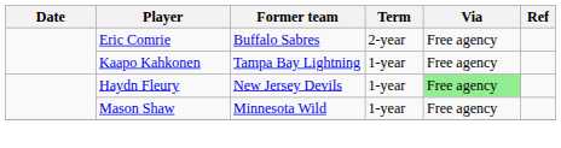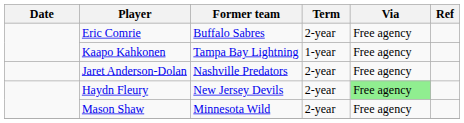 <table class="wikitable">
 <tr style="background:#ddd; text-align:center;">
 <th style="width: 10em;">Date</th>
 <th style="width: 14em;">Player</th>
 <th style="width: 14em;">Former team</th>
 <th style="width: 5em;">Term</th>
 <th style="width: 10em;">Via</th>
 <th style="width: 2.5em;">Ref</th>
 </tr>
 <tr>
 <td rowspan=2></td>
 <td><a href='#'>Eric Comrie</a></td>
 <td><a href='#'>Buffalo Sabres</a></td>
 <td>2-year</td>
 <td>Free agency</td>
 <td></td>
 </tr>
 <tr>
 <td><a href='#'>Kaapo Kahkonen</a></td>
 <td><a href='#'>Tampa Bay Lightning</a></td>
 <td>1-year</td>
 <td>Free agency</td>
 <td></td>
 </tr>
 <tr>
+<td></td>
+<td><a href='#'>Jaret Anderson-Dolan</a></td>
+<td><a href='#'>Nashville Predators</a></td>
+<td>2-year</td>
+<td>Free agency</td>
+<td></td>
+</tr>
+<tr>
 <td rowspan=2></td>
 <td><a href='#'>Haydn Fleury</a></td>
 <td><a href='#'>New Jersey Devils</a></td>
-<td>1-year</td>
+<td>2-year</td>
 <td style="background: lightgreen;">Free agency</td>
 <td></td>
 </tr>
 <tr>
 <td><a href='#'>Mason Shaw</a></td>
 <td><a href='#'>Minnesota Wild</a></td>
-<td>1-year</td>
+<td>2-year</td>
 <td>Free agency</td>
 <td></td>
 </tr>
 <tr>
 </tr>
 </table>
